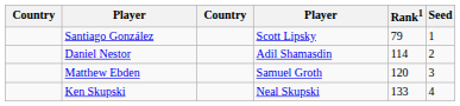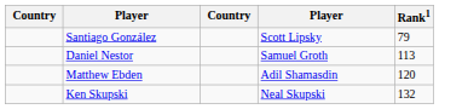 <table class="sortable wikitable">
 <tr>
 <th width="70">Country</th>
 <th width="175">Player</th>
 <th width="70">Country</th>
 <th width="175">Player</th>
 <th>Rank<sup>1</sup></th>
-<th>Seed</th>
 </tr>
 <tr>
 <td></td>
 <td><a href='#'>Santiago González</a></td>
 <td></td>
 <td><a href='#'>Scott Lipsky</a></td>
 <td>79</td>
-<td>1</td>
 </tr>
 <tr>
 <td></td>
 <td><a href='#'>Daniel Nestor</a></td>
 <td></td>
-<td><a href='#'>Adil Shamasdin</a></td>
-<td>114</td>
-<td>2</td>
+<td><a href='#'>Samuel Groth</a></td>
+<td>113</td>
 </tr>
 <tr>
 <td></td>
 <td><a href='#'>Matthew Ebden</a></td>
 <td></td>
-<td><a href='#'>Samuel Groth</a></td>
+<td><a href='#'>Adil Shamasdin</a></td>
 <td>120</td>
-<td>3</td>
 </tr>
 <tr>
 <td></td>
 <td><a href='#'>Ken Skupski</a></td>
 <td></td>
 <td><a href='#'>Neal Skupski</a></td>
-<td>133</td>
-<td>4</td>
+<td>132</td>
 </tr>
 </table>
